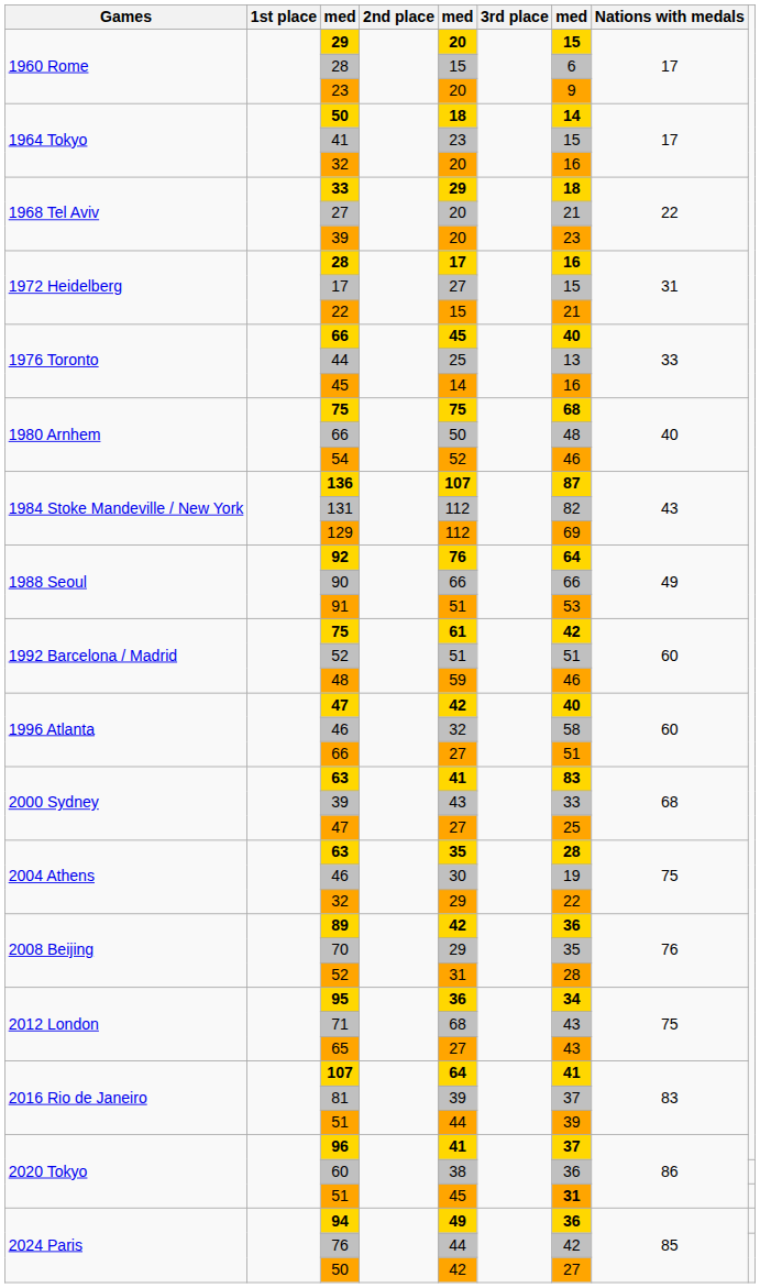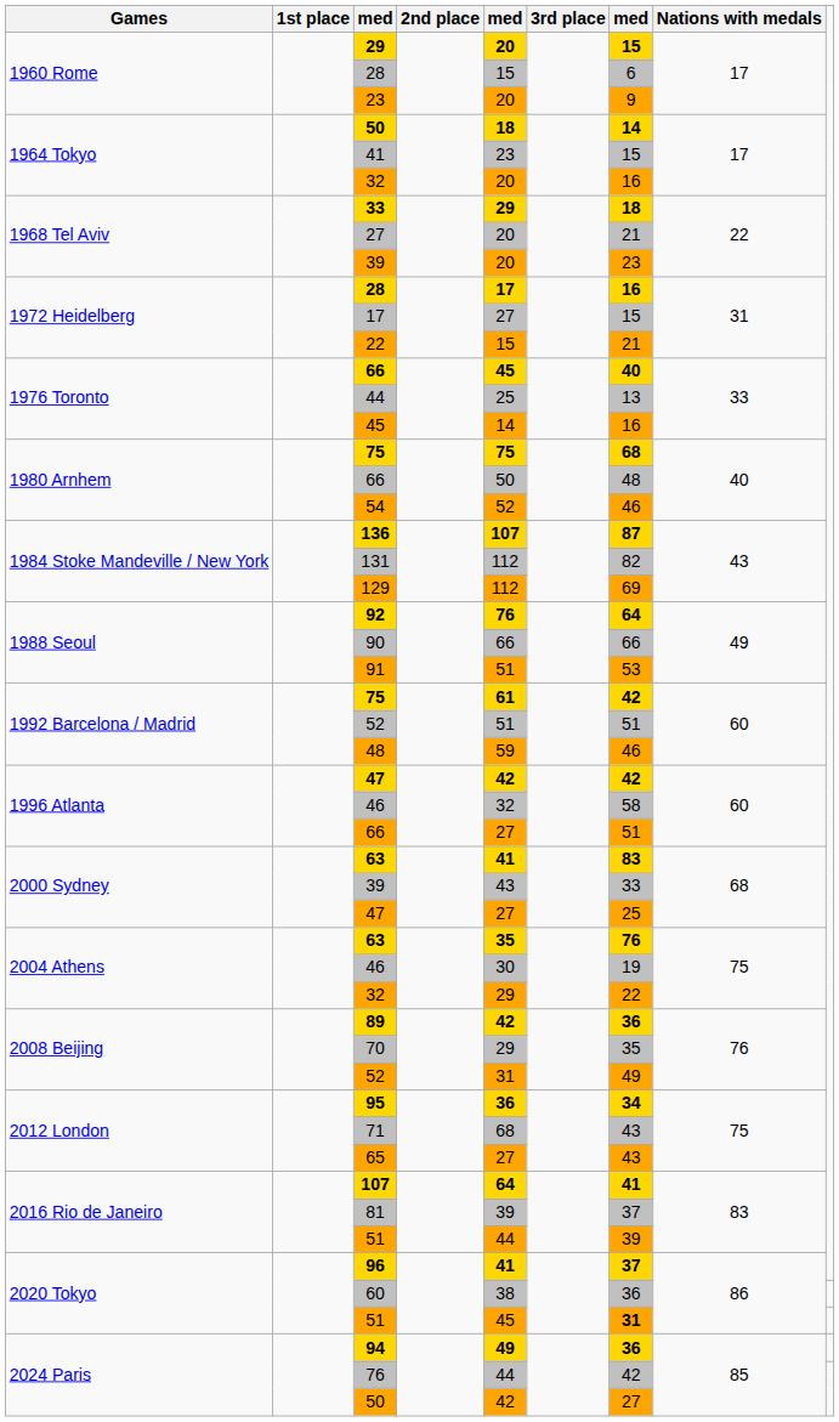 <table class="wikitable" style="text-align:center">
 <tr>
 <th>Games</th>
 <th>1st place</th>
 <th>med</th>
 <th>2nd place</th>
 <th>med</th>
 <th>3rd place</th>
 <th>med</th>
 <th>Nations with medals</th>
 </tr>
 <tr>
 <td rowspan="3" align=left><a href='#'>1960 Rome</a></td>
 <td rowspan="3" align=left></td>
 <td bgcolor="gold"><strong>29</strong></td>
 <td rowspan="3" align=left></td>
 <td bgcolor="gold"><strong>20</strong></td>
 <td rowspan="3" align=left></td>
 <td bgcolor="gold"><strong>15</strong></td>
 <td rowspan="3">17</td>
 </tr>
 <tr>
 <td bgcolor="silver">28</td>
 <td bgcolor="silver">15</td>
 <td bgcolor="silver">6</td>
 </tr>
 <tr>
 <td bgcolor="orange">23</td>
 <td bgcolor="orange">20</td>
 <td bgcolor="orange">9</td>
 </tr>
 <tr>
 <td rowspan="3" align=left><a href='#'>1964 Tokyo</a></td>
 <td rowspan="3" align=left></td>
 <td bgcolor="gold"><strong>50</strong></td>
 <td rowspan="3" align=left></td>
 <td bgcolor="gold"><strong>18</strong></td>
 <td rowspan="3" align=left></td>
 <td bgcolor="gold"><strong>14</strong></td>
 <td rowspan="3">17</td>
 </tr>
 <tr>
 <td bgcolor="silver">41</td>
 <td bgcolor="silver">23</td>
 <td bgcolor="silver">15</td>
 </tr>
 <tr>
 <td bgcolor="orange">32</td>
 <td bgcolor="orange">20</td>
 <td bgcolor="orange">16</td>
 </tr>
 <tr>
 <td rowspan="3" align=left><a href='#'>1968 Tel Aviv</a></td>
 <td rowspan="3" align=left></td>
 <td bgcolor="gold"><strong>33</strong></td>
 <td rowspan="3" align=left></td>
 <td bgcolor="gold"><strong>29</strong></td>
 <td rowspan="3" align=left></td>
 <td bgcolor="gold"><strong>18</strong></td>
 <td rowspan="3">22</td>
 </tr>
 <tr>
 <td bgcolor="silver">27</td>
 <td bgcolor="silver">20</td>
 <td bgcolor="silver">21</td>
 </tr>
 <tr>
 <td bgcolor="orange">39</td>
 <td bgcolor="orange">20</td>
 <td bgcolor="orange">23</td>
 </tr>
 <tr>
 <td rowspan="3" align=left><a href='#'>1972 Heidelberg</a></td>
 <td rowspan="3" align=left></td>
 <td bgcolor="gold"><strong>28</strong></td>
 <td rowspan="3" align=left></td>
 <td bgcolor="gold"><strong>17</strong></td>
 <td rowspan="3" align=left></td>
 <td bgcolor="gold"><strong>16</strong></td>
 <td rowspan="3">31</td>
 </tr>
 <tr>
 <td bgcolor="silver">17</td>
 <td bgcolor="silver">27</td>
 <td bgcolor="silver">15</td>
 </tr>
 <tr>
 <td bgcolor="orange">22</td>
 <td bgcolor="orange">15</td>
 <td bgcolor="orange">21</td>
 </tr>
 <tr>
 <td rowspan="3" align=left><a href='#'>1976 Toronto</a></td>
 <td rowspan="3" align=left></td>
 <td bgcolor="gold"><strong>66</strong></td>
 <td rowspan="3" align=left></td>
 <td bgcolor="gold"><strong>45</strong></td>
 <td rowspan="3" align=left></td>
 <td bgcolor="gold"><strong>40</strong></td>
 <td rowspan="3">33</td>
 </tr>
 <tr>
 <td bgcolor="silver">44</td>
 <td bgcolor="silver">25</td>
 <td bgcolor="silver">13</td>
 </tr>
 <tr>
 <td bgcolor="orange">45</td>
 <td bgcolor="orange">14</td>
 <td bgcolor="orange">16</td>
 </tr>
 <tr>
 <td rowspan="3" align=left><a href='#'>1980 Arnhem</a></td>
 <td rowspan="3" align=left></td>
 <td bgcolor="gold"><strong>75</strong></td>
 <td rowspan="3" align=left></td>
 <td bgcolor="gold"><strong>75</strong></td>
 <td rowspan="3" align=left></td>
 <td bgcolor="gold"><strong>68</strong></td>
 <td rowspan="3">40</td>
 </tr>
 <tr>
 <td bgcolor="silver">66</td>
 <td bgcolor="silver">50</td>
 <td bgcolor="silver">48</td>
 </tr>
 <tr>
 <td bgcolor="orange">54</td>
 <td bgcolor="orange">52</td>
 <td bgcolor="orange">46</td>
 </tr>
 <tr>
 <td rowspan="3" align=left><a href='#'>1984 Stoke Mandeville / New York</a></td>
 <td rowspan="3" align=left></td>
 <td bgcolor="gold"><strong>136</strong></td>
 <td rowspan="3" align=left></td>
 <td bgcolor="gold"><strong>107</strong></td>
 <td rowspan="3" align=left></td>
 <td bgcolor="gold"><strong>87</strong></td>
 <td rowspan="3">43</td>
 </tr>
 <tr>
 <td bgcolor="silver">131</td>
 <td bgcolor="silver">112</td>
 <td bgcolor="silver">82</td>
 </tr>
 <tr>
 <td bgcolor="orange">129</td>
 <td bgcolor="orange">112</td>
 <td bgcolor="orange">69</td>
 </tr>
 <tr>
 <td rowspan="3" align=left><a href='#'>1988 Seoul</a></td>
 <td rowspan="3" align=left></td>
 <td bgcolor="gold"><strong>92</strong></td>
 <td rowspan="3" align=left></td>
 <td bgcolor="gold"><strong>76</strong></td>
 <td rowspan="3" align=left></td>
 <td bgcolor="gold"><strong>64</strong></td>
 <td rowspan="3">49</td>
 </tr>
 <tr>
 <td bgcolor="silver">90</td>
 <td bgcolor="silver">66</td>
 <td bgcolor="silver">66</td>
 </tr>
 <tr>
 <td bgcolor="orange">91</td>
 <td bgcolor="orange">51</td>
 <td bgcolor="orange">53</td>
 </tr>
 <tr>
 <td rowspan="3" align=left><a href='#'>1992 Barcelona / Madrid</a></td>
 <td rowspan="3" align=left></td>
 <td bgcolor="gold"><strong>75</strong></td>
 <td rowspan="3" align=left></td>
 <td bgcolor="gold"><strong>61</strong></td>
 <td rowspan="3" align=left></td>
 <td bgcolor="gold"><strong>42</strong></td>
 <td rowspan="3">60</td>
 </tr>
 <tr>
 <td bgcolor="silver">52</td>
 <td bgcolor="silver">51</td>
 <td bgcolor="silver">51</td>
 </tr>
 <tr>
 <td bgcolor="orange">48</td>
 <td bgcolor="orange">59</td>
 <td bgcolor="orange">46</td>
 </tr>
 <tr>
 <td rowspan="3" align=left><a href='#'>1996 Atlanta</a></td>
 <td rowspan="3" align=left></td>
 <td bgcolor="gold"><strong>47</strong></td>
 <td rowspan="3" align=left></td>
 <td bgcolor="gold"><strong>42</strong></td>
 <td rowspan="3" align=left></td>
-<td bgcolor="gold"><strong>40</strong></td>
+<td bgcolor="gold"><strong>42</strong></td>
 <td rowspan="3">60</td>
 </tr>
 <tr>
 <td bgcolor="silver">46</td>
 <td bgcolor="silver">32</td>
 <td bgcolor="silver">58</td>
 </tr>
 <tr>
 <td bgcolor="orange">66</td>
 <td bgcolor="orange">27</td>
 <td bgcolor="orange">51</td>
 </tr>
 <tr>
 <td rowspan="3" align=left><a href='#'>2000 Sydney</a></td>
 <td rowspan="3" align=left></td>
 <td bgcolor="gold"><strong>63</strong></td>
 <td rowspan="3" align=left></td>
 <td bgcolor="gold"><strong>41</strong></td>
 <td rowspan="3" align=left></td>
 <td bgcolor="gold"><strong>83</strong></td>
 <td rowspan="3">68</td>
 </tr>
 <tr>
 <td bgcolor="silver">39</td>
 <td bgcolor="silver">43</td>
 <td bgcolor="silver">33</td>
 </tr>
 <tr>
 <td bgcolor="orange">47</td>
 <td bgcolor="orange">27</td>
 <td bgcolor="orange">25</td>
 </tr>
 <tr>
 <td rowspan="3" align=left><a href='#'>2004 Athens</a></td>
 <td rowspan="3" align=left></td>
 <td bgcolor="gold"><strong>63</strong></td>
 <td rowspan="3" align=left></td>
 <td bgcolor="gold"><strong>35</strong></td>
 <td rowspan="3" align=left></td>
-<td bgcolor="gold"><strong>28</strong></td>
+<td bgcolor="gold"><strong>76</strong></td>
 <td rowspan="3">75</td>
 </tr>
 <tr>
 <td bgcolor="silver">46</td>
 <td bgcolor="silver">30</td>
 <td bgcolor="silver">19</td>
 </tr>
 <tr>
 <td bgcolor="orange">32</td>
 <td bgcolor="orange">29</td>
 <td bgcolor="orange">22</td>
 </tr>
 <tr>
 <td rowspan="3" align=left><a href='#'>2008 Beijing</a></td>
 <td rowspan="3" align=left></td>
 <td bgcolor="gold"><strong>89</strong></td>
 <td rowspan="3" align=left></td>
 <td bgcolor="gold"><strong>42</strong></td>
 <td rowspan="3" align=left></td>
 <td bgcolor="gold"><strong>36</strong></td>
 <td rowspan="3">76</td>
 </tr>
 <tr>
 <td bgcolor="silver">70</td>
 <td bgcolor="silver">29</td>
 <td bgcolor="silver">35</td>
 </tr>
 <tr>
 <td bgcolor="orange">52</td>
 <td bgcolor="orange">31</td>
-<td bgcolor="orange">28</td>
+<td bgcolor="orange">49</td>
 </tr>
 <tr>
 <td rowspan="3" align=left><a href='#'>2012 London</a></td>
 <td rowspan="3" align=left></td>
 <td bgcolor="gold"><strong>95</strong></td>
 <td rowspan="3" align=left></td>
 <td bgcolor="gold"><strong>36</strong></td>
 <td rowspan="3" align=left></td>
 <td bgcolor="gold"><strong>34</strong></td>
 <td rowspan="3">75</td>
 </tr>
 <tr>
 <td bgcolor="silver">71</td>
 <td bgcolor="silver">68</td>
 <td bgcolor="silver">43</td>
 </tr>
 <tr>
 <td bgcolor="orange">65</td>
 <td bgcolor="orange">27</td>
 <td bgcolor="orange">43</td>
 </tr>
 <tr>
 <td rowspan="3" align=left><a href='#'>2016 Rio de Janeiro</a></td>
 <td rowspan="3" align=left></td>
 <td bgcolor="gold"><strong>107</strong></td>
 <td rowspan="3" align=left></td>
 <td bgcolor="gold"><strong>64</strong></td>
 <td rowspan="3" align=left></td>
 <td bgcolor="gold"><strong>41</strong></td>
 <td rowspan="3">83</td>
 </tr>
 <tr>
 <td bgcolor="silver">81</td>
 <td bgcolor="silver">39</td>
 <td bgcolor="silver">37</td>
 </tr>
 <tr>
 <td bgcolor="orange">51</td>
 <td bgcolor="orange">44</td>
 <td bgcolor="orange">39</td>
 </tr>
 <tr>
 <td rowspan="3" align=left><a href='#'>2020 Tokyo</a></td>
 <td rowspan="3" align=left></td>
 <td bgcolor="gold"><strong>96</strong></td>
 <td rowspan="3" align=left></td>
 <td bgcolor="gold"><strong>41</strong></td>
 <td rowspan="3" align=left></td>
 <td bgcolor="gold"><strong>37</strong></td>
 <td rowspan="3">86</td>
 </tr>
 <tr>
 <td bgcolor="silver">60</td>
 <td bgcolor="silver">38</td>
 <td bgcolor="silver">36</td>
 <td></td>
 </tr>
 <tr>
 <td bgcolor="orange">51</td>
 <td bgcolor="orange">45</td>
 <td bgcolor="orange"><strong>31</strong></td>
 <td></td>
 </tr>
 <tr>
 <td rowspan="3" align=left><a href='#'>2024 Paris</a></td>
 <td rowspan="3" align=left></td>
 <td bgcolor="gold"><strong>94</strong></td>
 <td rowspan="3" align=left></td>
 <td bgcolor="gold"><strong>49</strong></td>
 <td rowspan="3" align=left></td>
 <td bgcolor="gold"><strong>36</strong></td>
 <td rowspan="3">85</td>
 <td></td>
 </tr>
 <tr>
 <td bgcolor="silver">76</td>
 <td bgcolor="silver">44</td>
 <td bgcolor="silver">42</td>
 </tr>
 <tr>
 <td bgcolor="orange">50</td>
 <td bgcolor="orange">42</td>
 <td bgcolor="orange">27</td>
 </tr>
 </table>
